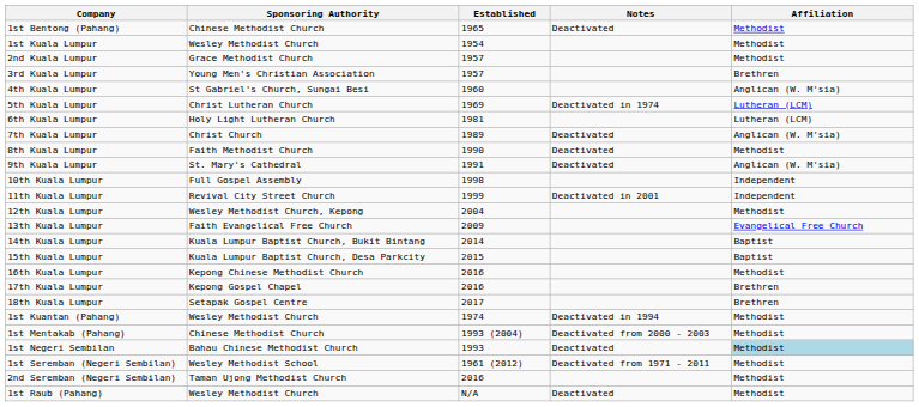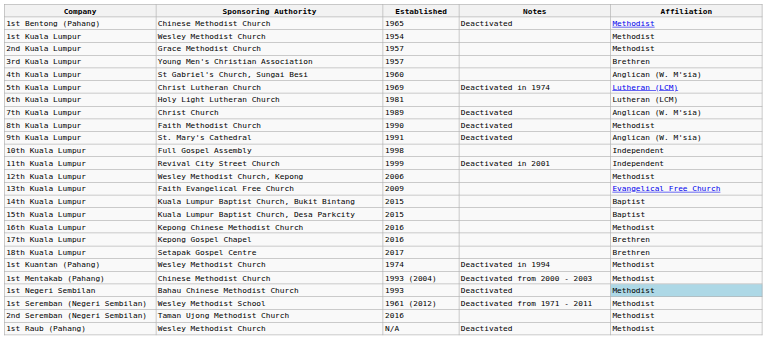 <table class="wikitable sortable mw-collapsible mw-collapsed" width="100%">
 <tr>
 <th>Company</th>
 <th>Sponsoring Authority</th>
 <th>Established</th>
 <th>Notes</th>
 <th>Affiliation</th>
 </tr>
 <tr>
 <td style="width:20%">1st Bentong (Pahang)</td>
 <td style="width:30%">Chinese Methodist Church</td>
 <td style="width:10%">1965</td>
 <td style="width:20%">Deactivated</td>
 <td style="width:20%"><a href='#'>Methodist</a></td>
 </tr>
 <tr>
 <td>1st Kuala Lumpur</td>
 <td>Wesley Methodist Church</td>
 <td>1954</td>
 <td></td>
 <td>Methodist</td>
 </tr>
 <tr>
 <td>2nd Kuala Lumpur</td>
 <td>Grace Methodist Church</td>
 <td>1957</td>
 <td></td>
 <td>Methodist</td>
 </tr>
 <tr>
 <td>3rd Kuala Lumpur</td>
 <td>Young Men's Christian Association</td>
 <td>1957</td>
 <td></td>
 <td>Brethren</td>
 </tr>
 <tr>
 <td>4th Kuala Lumpur</td>
 <td>St Gabriel's Church, Sungai Besi</td>
 <td>1960</td>
 <td></td>
 <td>Anglican (W. M'sia)</td>
 </tr>
 <tr>
 <td>5th Kuala Lumpur</td>
 <td>Christ Lutheran Church</td>
 <td>1969</td>
 <td>Deactivated in 1974</td>
 <td><a href='#'>Lutheran (LCM)</a></td>
 </tr>
 <tr>
 <td>6th Kuala Lumpur</td>
 <td>Holy Light Lutheran Church</td>
 <td>1981</td>
 <td></td>
 <td>Lutheran (LCM)</td>
 </tr>
 <tr>
 <td>7th Kuala Lumpur</td>
 <td>Christ Church</td>
 <td>1989</td>
 <td>Deactivated</td>
 <td>Anglican (W. M'sia)</td>
 </tr>
 <tr>
 <td>8th Kuala Lumpur</td>
 <td>Faith Methodist Church</td>
 <td>1990</td>
 <td>Deactivated</td>
 <td>Methodist</td>
 </tr>
 <tr>
 <td>9th Kuala Lumpur</td>
 <td>St. Mary's Cathedral</td>
 <td>1991</td>
 <td>Deactivated</td>
 <td>Anglican (W. M'sia)</td>
 </tr>
 <tr>
 <td>10th Kuala Lumpur</td>
 <td>Full Gospel Assembly</td>
 <td>1998</td>
 <td></td>
 <td>Independent</td>
 </tr>
 <tr>
 <td>11th Kuala Lumpur</td>
 <td>Revival City Street Church</td>
 <td>1999</td>
 <td>Deactivated in 2001</td>
 <td>Independent</td>
 </tr>
 <tr>
 <td>12th Kuala Lumpur</td>
 <td>Wesley Methodist Church, Kepong</td>
-<td>2004</td>
+<td>2006</td>
 <td></td>
 <td>Methodist</td>
 </tr>
 <tr>
 <td>13th Kuala Lumpur</td>
 <td>Faith Evangelical Free Church</td>
 <td>2009</td>
 <td></td>
 <td><a href='#'>Evangelical Free Church</a></td>
 </tr>
 <tr>
 <td>14th Kuala Lumpur</td>
 <td>Kuala Lumpur Baptist Church, Bukit Bintang</td>
-<td>2014</td>
+<td>2015</td>
 <td></td>
 <td>Baptist</td>
 </tr>
 <tr>
 <td>15th Kuala Lumpur</td>
 <td>Kuala Lumpur Baptist Church, Desa Parkcity</td>
 <td>2015</td>
 <td></td>
 <td>Baptist</td>
 </tr>
 <tr>
 <td>16th Kuala Lumpur</td>
 <td>Kepong Chinese Methodist Church</td>
 <td>2016</td>
 <td></td>
 <td>Methodist</td>
 </tr>
 <tr>
 <td>17th Kuala Lumpur</td>
 <td>Kepong Gospel Chapel</td>
 <td>2016</td>
 <td></td>
 <td>Brethren</td>
 </tr>
 <tr>
 <td>18th Kuala Lumpur</td>
 <td>Setapak Gospel Centre</td>
 <td>2017</td>
 <td></td>
 <td>Brethren</td>
 </tr>
 <tr>
 <td>1st Kuantan (Pahang)</td>
 <td>Wesley Methodist Church</td>
 <td>1974</td>
 <td>Deactivated in 1994</td>
 <td>Methodist</td>
 </tr>
 <tr>
 <td>1st Mentakab (Pahang)</td>
 <td>Chinese Methodist Church</td>
 <td>1993 (2004)</td>
 <td>Deactivated from 2000 - 2003</td>
 <td>Methodist</td>
 </tr>
 <tr>
 <td>1st Negeri Sembilan</td>
 <td>Bahau Chinese Methodist Church</td>
 <td>1993</td>
 <td>Deactivated</td>
 <td style="background: lightblue;">Methodist</td>
 </tr>
 <tr>
 <td>1st Seremban (Negeri Sembilan)</td>
 <td>Wesley Methodist School</td>
 <td>1961 (2012)</td>
 <td>Deactivated from 1971 - 2011</td>
 <td>Methodist</td>
 </tr>
 <tr>
 <td>2nd Seremban (Negeri Sembilan)</td>
 <td>Taman Ujong Methodist Church</td>
 <td>2016</td>
 <td></td>
 <td>Methodist</td>
 </tr>
 <tr>
 <td>1st Raub (Pahang)</td>
 <td>Wesley Methodist Church</td>
 <td>N/A</td>
 <td>Deactivated</td>
 <td>Methodist</td>
 </tr>
 </table>
